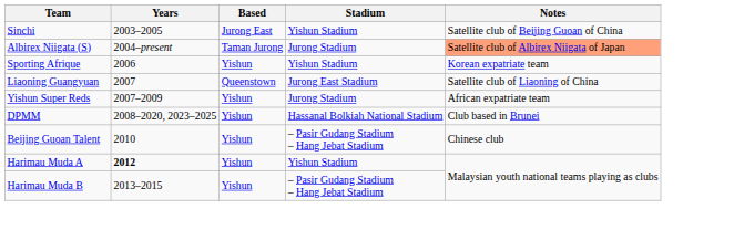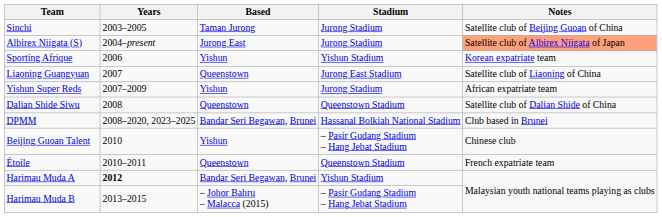 <table class="wikitable sortable">
 <tr>
 <th style="width:150px;">Team</th>
 <th>Years</th>
 <th>Based</th>
 <th>Stadium</th>
 <th>Notes</th>
 </tr>
 <tr>
 <td><a href='#'>Sinchi</a></td>
 <td>2003–2005</td>
-<td><a href='#'>Jurong East</a></td>
-<td><a href='#'>Yishun Stadium</a></td>
+<td><a href='#'>Taman Jurong</a></td>
+<td><a href='#'>Jurong Stadium</a></td>
 <td>Satellite club of <a href='#'>Beijing Guoan</a> of China</td>
 </tr>
 <tr>
 <td><a href='#'>Albirex Niigata (S)</a></td>
 <td>2004–<em>present</em></td>
-<td><a href='#'>Taman Jurong</a></td>
+<td><a href='#'>Jurong East</a></td>
 <td><a href='#'>Jurong Stadium</a></td>
 <td style="background: lightsalmon;">Satellite club of <a href='#'>Albirex Niigata</a> of Japan</td>
 </tr>
 <tr>
 <td><a href='#'>Sporting Afrique</a></td>
 <td>2006</td>
 <td><a href='#'>Yishun</a></td>
 <td><a href='#'>Yishun Stadium</a></td>
 <td><a href='#'>Korean expatriate</a> team</td>
 </tr>
 <tr>
 <td><a href='#'>Liaoning Guangyuan</a></td>
 <td>2007</td>
 <td><a href='#'>Queenstown</a></td>
 <td><a href='#'>Jurong East Stadium</a></td>
 <td>Satellite club of <a href='#'>Liaoning</a> of China</td>
 </tr>
 <tr>
 <td><a href='#'>Yishun Super Reds</a></td>
 <td>2007–2009</td>
 <td><a href='#'>Yishun</a></td>
 <td><a href='#'>Jurong Stadium</a></td>
 <td>African expatriate team</td>
 </tr>
 <tr>
+<td><a href='#'>Dalian Shide Siwu</a></td>
+<td>2008</td>
+<td><a href='#'>Queenstown</a></td>
+<td><a href='#'>Queenstown Stadium</a></td>
+<td>Satellite club of <a href='#'>Dalian Shide</a> of China</td>
+</tr>
+<tr>
 <td><a href='#'>DPMM</a></td>
 <td>2008–2020, 2023–2025</td>
-<td><a href='#'>Yishun</a></td>
+<td><a href='#'>Bandar Seri Begawan</a>, <a href='#'>Brunei</a></td>
 <td><a href='#'>Hassanal Bolkiah National Stadium</a></td>
 <td>Club based in <a href='#'>Brunei</a></td>
 </tr>
 <tr>
 <td><a href='#'>Beijing Guoan Talent</a></td>
 <td>2010</td>
 <td><a href='#'>Yishun</a></td>
 <td>– <a href='#'>Pasir Gudang Stadium</a><br>– <a href='#'>Hang Jebat Stadium</a></td>
 <td>Chinese club</td>
 </tr>
 <tr>
+<td><a href='#'>Étoile</a></td>
+<td>2010–2011</td>
+<td><a href='#'>Queenstown</a></td>
+<td><a href='#'>Queenstown Stadium</a></td>
+<td>French expatriate team</td>
+</tr>
+<tr>
 <td><a href='#'>Harimau Muda A</a></td>
 <td><strong>2012</strong></td>
-<td><a href='#'>Yishun</a></td>
+<td><a href='#'>Bandar Seri Begawan</a>, <a href='#'>Brunei</a></td>
 <td><a href='#'>Yishun Stadium</a></td>
 <td rowspan="2">Malaysian youth national teams playing as clubs</td>
 </tr>
 <tr>
 <td><a href='#'>Harimau Muda B</a></td>
 <td>2013–2015</td>
-<td><a href='#'>Yishun</a></td>
+<td>– <a href='#'>Johor Bahru</a><br>– <a href='#'>Malacca</a> (2015)</td>
 <td>– <a href='#'>Pasir Gudang Stadium</a><br>– <a href='#'>Hang Jebat Stadium</a></td>
 </tr>
 </table>
